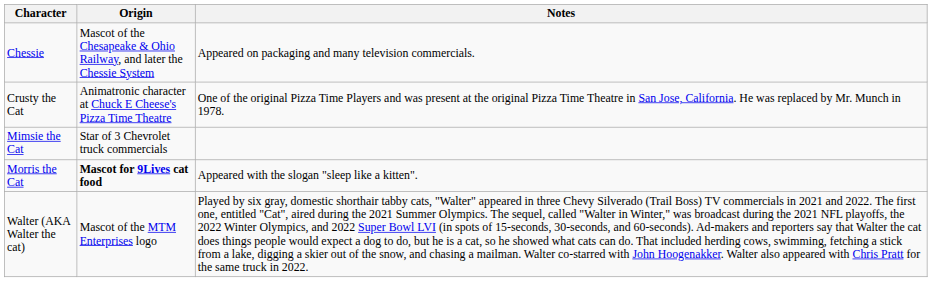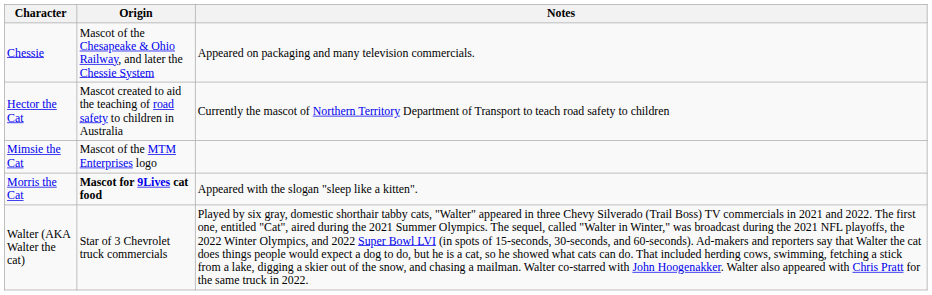 <table class="wikitable sortable">
 <tr>
 <th>Character</th>
 <th>Origin</th>
 <th>Notes</th>
 </tr>
 <tr>
 <td><a href='#'>Chessie</a></td>
 <td>Mascot of the <a href='#'>Chesapeake & Ohio Railway</a>, and later the <a href='#'>Chessie System</a></td>
 <td>Appeared on packaging and many television commercials.</td>
 </tr>
 <tr>
-<td>Crusty the Cat</td>
-<td>Animatronic character at <a href='#'>Chuck E Cheese's Pizza Time Theatre</a></td>
-<td>One of the original Pizza Time Players and was present at the original Pizza Time Theatre in <a href='#'>San Jose, California</a>. He was replaced by Mr. Munch in 1978.</td>
+<td><a href='#'>Hector the Cat</a></td>
+<td>Mascot created to aid the teaching of <a href='#'>road safety</a> to children in Australia</td>
+<td>Currently the mascot of <a href='#'>Northern Territory</a> Department of Transport to teach road safety to children</td>
 </tr>
 <tr>
 <td><a href='#'>Mimsie the Cat</a></td>
-<td>Star of 3 Chevrolet truck commercials</td>
+<td>Mascot of the <a href='#'>MTM Enterprises</a> logo</td>
 <td></td>
 </tr>
 <tr>
 <td><a href='#'>Morris the Cat</a></td>
 <td><strong>Mascot for <a href='#'>9Lives</a> cat food</strong></td>
 <td>Appeared with the slogan "sleep like a kitten".</td>
 </tr>
 <tr>
 <td>Walter (AKA Walter the cat)</td>
-<td>Mascot of the <a href='#'>MTM Enterprises</a> logo</td>
+<td>Star of 3 Chevrolet truck commercials</td>
 <td>Played by six gray, domestic shorthair tabby cats, "Walter" appeared in three Chevy Silverado (Trail Boss) TV commercials in 2021 and 2022. The first one, entitled "Cat", aired during the 2021 Summer Olympics. The sequel, called "Walter in Winter," was broadcast during the 2021 NFL playoffs, the 2022 Winter Olympics, and 2022 <a href='#'>Super Bowl LVI</a> (in spots of 15-seconds, 30-seconds, and 60-seconds). Ad-makers and reporters say that Walter the cat does things people would expect a dog to do, but he is a cat, so he showed what cats can do. That included herding cows, swimming, fetching a stick from a lake, digging a skier out of the snow, and chasing a mailman.  Walter co-starred with <a href='#'>John Hoogenakker</a>. Walter also appeared with <a href='#'>Chris Pratt</a> for the same truck in 2022.</td>
 </tr>
 </table>
